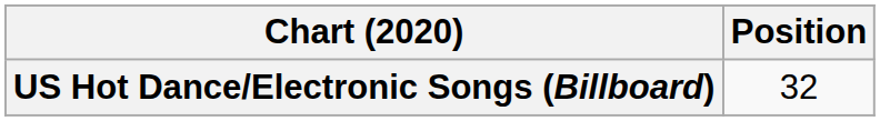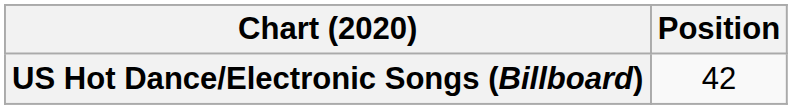 <table class="wikitable plainrowheaders" style="text-align:center">
 <tr>
 <th scope="col">Chart (2020)</th>
 <th scope="col">Position</th>
 </tr>
 <tr>
 <th scope="row">US Hot Dance/Electronic Songs (<em>Billboard</em>)</th>
-<td>32</td>
+<td>42</td>
 </tr>
 </table>
